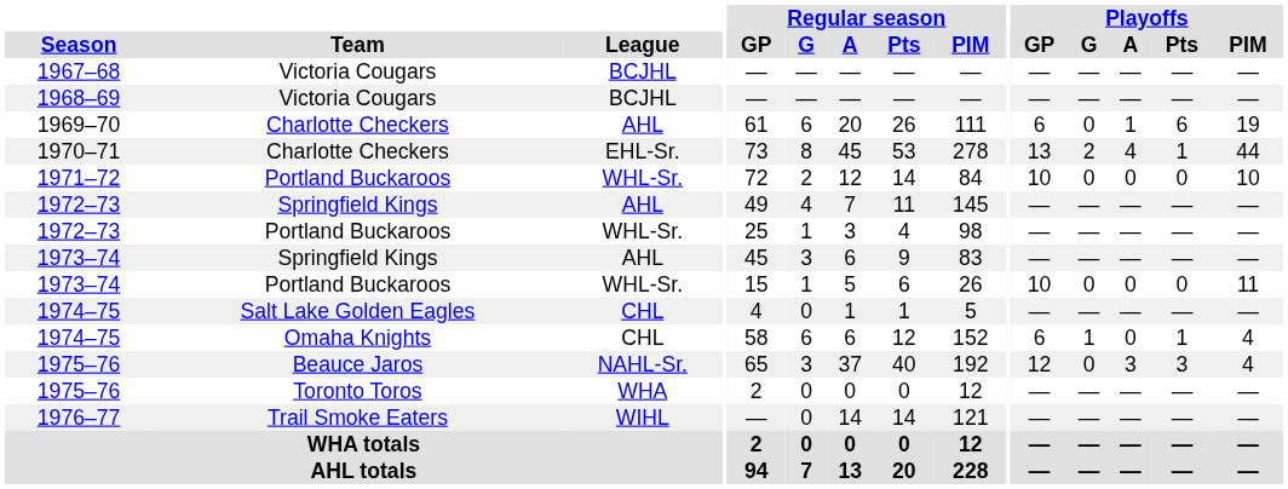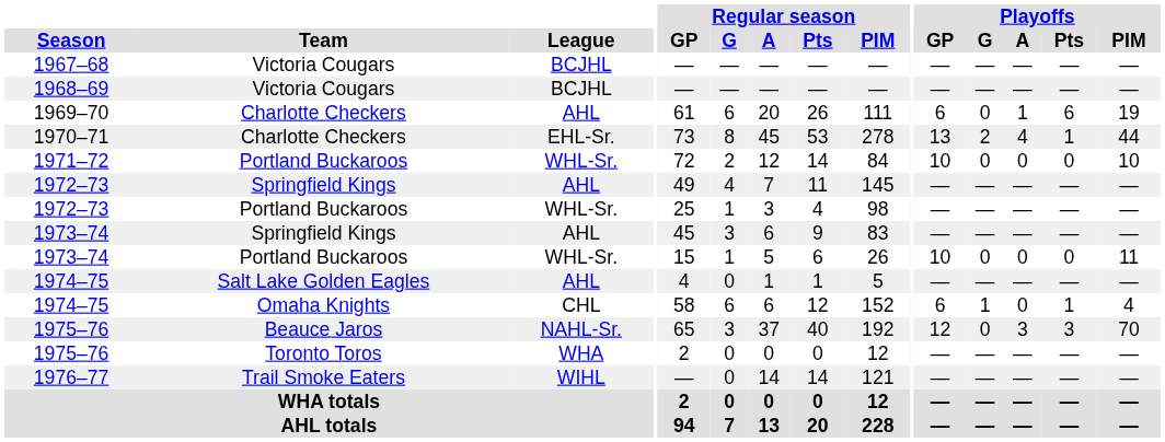 <table border="0" cellpadding="1" cellspacing="0" style="text-align:center; width:60em">
 <tr bgcolor="#e0e0e0">
 <th colspan="3" bgcolor="#ffffff"></th>
 <th rowspan="99" bgcolor="#ffffff"></th>
 <th colspan="5"><a href='#'>Regular season</a></th>
 <th rowspan="99" bgcolor="#ffffff"></th>
 <th colspan="5"><a href='#'>Playoffs</a></th>
 </tr>
 <tr bgcolor="#e0e0e0">
 <th><a href='#'>Season</a></th>
 <th>Team</th>
 <th>League</th>
 <th>GP</th>
 <th><a href='#'>G</a></th>
 <th><a href='#'>A</a></th>
 <th><a href='#'>Pts</a></th>
 <th><a href='#'>PIM</a></th>
 <th>GP</th>
 <th>G</th>
 <th>A</th>
 <th>Pts</th>
 <th>PIM</th>
 </tr>
 <tr>
 <td><a href='#'>1967–68</a></td>
 <td>Victoria Cougars</td>
 <td><a href='#'>BCJHL</a></td>
 <td>—</td>
 <td>—</td>
 <td>—</td>
 <td>—</td>
 <td>—</td>
 <td>—</td>
 <td>—</td>
 <td>—</td>
 <td>—</td>
 <td>—</td>
 </tr>
 <tr bgcolor="#f0f0f0">
 <td><a href='#'>1968–69</a></td>
 <td>Victoria Cougars</td>
 <td>BCJHL</td>
 <td>—</td>
 <td>—</td>
 <td>—</td>
 <td>—</td>
 <td>—</td>
 <td>—</td>
 <td>—</td>
 <td>—</td>
 <td>—</td>
 <td>—</td>
 </tr>
 <tr>
 <td>1969–70</td>
 <td><a href='#'>Charlotte Checkers</a></td>
 <td><a href='#'>AHL</a></td>
 <td>61</td>
 <td>6</td>
 <td>20</td>
 <td>26</td>
 <td>111</td>
 <td>6</td>
 <td>0</td>
 <td>1</td>
 <td>6</td>
 <td>19</td>
 </tr>
 <tr bgcolor="#f0f0f0">
 <td>1970–71</td>
 <td>Charlotte Checkers</td>
 <td>EHL-Sr.</td>
 <td>73</td>
 <td>8</td>
 <td>45</td>
 <td>53</td>
 <td>278</td>
 <td>13</td>
 <td>2</td>
 <td>4</td>
 <td>1</td>
 <td>44</td>
 </tr>
 <tr>
 <td><a href='#'>1971–72</a></td>
 <td><a href='#'>Portland Buckaroos</a></td>
 <td><a href='#'>WHL-Sr.</a></td>
 <td>72</td>
 <td>2</td>
 <td>12</td>
 <td>14</td>
 <td>84</td>
 <td>10</td>
 <td>0</td>
 <td>0</td>
 <td>0</td>
 <td>10</td>
 </tr>
 <tr bgcolor="#f0f0f0">
 <td><a href='#'>1972–73</a></td>
 <td><a href='#'>Springfield Kings</a></td>
 <td><a href='#'>AHL</a></td>
 <td>49</td>
 <td>4</td>
 <td>7</td>
 <td>11</td>
 <td>145</td>
 <td>—</td>
 <td>—</td>
 <td>—</td>
 <td>—</td>
 <td>—</td>
 </tr>
 <tr>
 <td><a href='#'>1972–73</a></td>
 <td>Portland Buckaroos</td>
 <td>WHL-Sr.</td>
 <td>25</td>
 <td>1</td>
 <td>3</td>
 <td>4</td>
 <td>98</td>
 <td>—</td>
 <td>—</td>
 <td>—</td>
 <td>—</td>
 <td>—</td>
 </tr>
 <tr bgcolor="#f0f0f0">
 <td><a href='#'>1973–74</a></td>
 <td>Springfield Kings</td>
 <td>AHL</td>
 <td>45</td>
 <td>3</td>
 <td>6</td>
 <td>9</td>
 <td>83</td>
 <td>—</td>
 <td>—</td>
 <td>—</td>
 <td>—</td>
 <td>—</td>
 </tr>
 <tr>
 <td><a href='#'>1973–74</a></td>
 <td>Portland Buckaroos</td>
 <td>WHL-Sr.</td>
 <td>15</td>
 <td>1</td>
 <td>5</td>
 <td>6</td>
 <td>26</td>
 <td>10</td>
 <td>0</td>
 <td>0</td>
 <td>0</td>
 <td>11</td>
 </tr>
 <tr bgcolor="#f0f0f0">
 <td><a href='#'>1974–75</a></td>
 <td><a href='#'>Salt Lake Golden Eagles</a></td>
-<td><a href='#'>CHL</a></td>
+<td><a href='#'>AHL</a></td>
 <td>4</td>
 <td>0</td>
 <td>1</td>
 <td>1</td>
 <td>5</td>
 <td>—</td>
 <td>—</td>
 <td>—</td>
 <td>—</td>
 <td>—</td>
 </tr>
 <tr>
 <td><a href='#'>1974–75</a></td>
 <td><a href='#'>Omaha Knights</a></td>
 <td>CHL</td>
 <td>58</td>
 <td>6</td>
 <td>6</td>
 <td>12</td>
 <td>152</td>
 <td>6</td>
 <td>1</td>
 <td>0</td>
 <td>1</td>
 <td>4</td>
 </tr>
 <tr bgcolor="#f0f0f0">
 <td><a href='#'>1975–76</a></td>
 <td><a href='#'>Beauce Jaros</a></td>
 <td><a href='#'>NAHL-Sr.</a></td>
 <td>65</td>
 <td>3</td>
 <td>37</td>
 <td>40</td>
 <td>192</td>
 <td>12</td>
 <td>0</td>
 <td>3</td>
 <td>3</td>
-<td>4</td>
+<td>70</td>
 </tr>
 <tr>
 <td><a href='#'>1975–76</a></td>
 <td><a href='#'>Toronto Toros</a></td>
 <td><a href='#'>WHA</a></td>
 <td>2</td>
 <td>0</td>
 <td>0</td>
 <td>0</td>
 <td>12</td>
 <td>—</td>
 <td>—</td>
 <td>—</td>
 <td>—</td>
 <td>—</td>
 </tr>
 <tr bgcolor="#f0f0f0">
 <td><a href='#'>1976–77</a></td>
 <td><a href='#'>Trail Smoke Eaters</a></td>
 <td><a href='#'>WIHL</a></td>
 <td>—</td>
 <td>0</td>
 <td>14</td>
 <td>14</td>
 <td>121</td>
 <td>—</td>
 <td>—</td>
 <td>—</td>
 <td>—</td>
 <td>—</td>
 </tr>
 <tr>
 </tr>
 <tr ALIGN="center" bgcolor="#e0e0e0">
 <th colspan="3">WHA totals</th>
 <th ALIGN="center">2</th>
 <th ALIGN="center">0</th>
 <th ALIGN="center">0</th>
 <th ALIGN="center">0</th>
 <th ALIGN="center">12</th>
 <th ALIGN="center">—</th>
 <th ALIGN="center">—</th>
 <th ALIGN="center">—</th>
 <th ALIGN="center">—</th>
 <th ALIGN="center">—</th>
 </tr>
 <tr>
 </tr>
 <tr ALIGN="center" bgcolor="#e0e0e0">
 <th colspan="3">AHL totals</th>
 <th ALIGN="center">94</th>
 <th ALIGN="center">7</th>
 <th ALIGN="center">13</th>
 <th ALIGN="center">20</th>
 <th ALIGN="center">228</th>
 <th ALIGN="center">—</th>
 <th ALIGN="center">—</th>
 <th ALIGN="center">—</th>
 <th ALIGN="center">—</th>
 <th ALIGN="center">—</th>
 </tr>
 </table>
